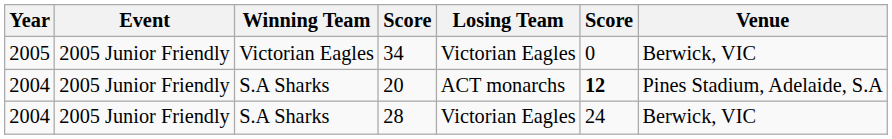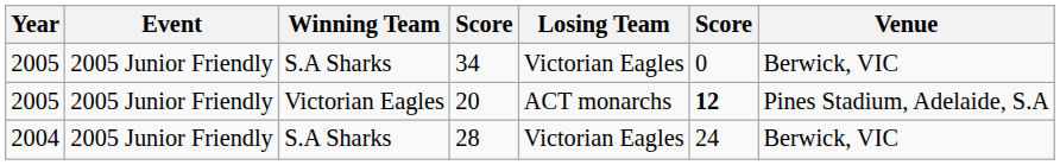 <table class="wikitable">
 <tr>
 <th>Year</th>
 <th>Event</th>
 <th>Winning Team</th>
 <th>Score</th>
 <th>Losing Team</th>
 <th>Score</th>
 <th>Venue</th>
 </tr>
 <tr>
 <td>2005</td>
 <td>2005 Junior  Friendly</td>
-<td>Victorian Eagles</td>
+<td>S.A Sharks</td>
 <td>34</td>
 <td>Victorian Eagles</td>
 <td>0</td>
 <td>Berwick, VIC</td>
 </tr>
 <tr>
-<td>2004</td>
+<td>2005</td>
 <td>2005 Junior  Friendly</td>
-<td>S.A Sharks</td>
+<td>Victorian Eagles</td>
 <td>20</td>
 <td>ACT monarchs</td>
 <td><strong>12</strong></td>
 <td>Pines Stadium, Adelaide, S.A</td>
 </tr>
 <tr>
 <td>2004</td>
 <td>2005 Junior  Friendly</td>
 <td>S.A Sharks</td>
 <td>28</td>
 <td>Victorian Eagles</td>
 <td>24</td>
 <td>Berwick, VIC</td>
 </tr>
 </table>
